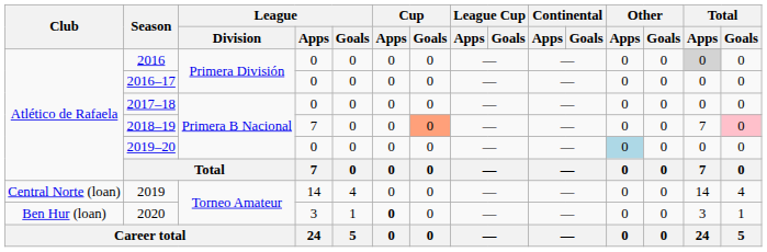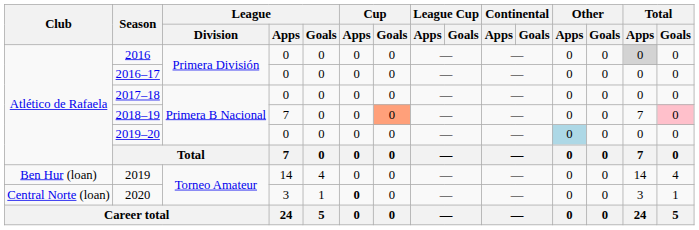 <table class="wikitable" style="text-align:center">
 <tr>
 <th rowspan="2">Club</th>
 <th rowspan="2">Season</th>
 <th colspan="3">League</th>
 <th colspan="2">Cup</th>
 <th colspan="2">League Cup</th>
 <th colspan="2">Continental</th>
 <th colspan="2">Other</th>
 <th colspan="2">Total</th>
 </tr>
 <tr>
 <th>Division</th>
 <th>Apps</th>
 <th>Goals</th>
 <th>Apps</th>
 <th>Goals</th>
 <th>Apps</th>
 <th>Goals</th>
 <th>Apps</th>
 <th>Goals</th>
 <th>Apps</th>
 <th>Goals</th>
 <th>Apps</th>
 <th>Goals</th>
 </tr>
 <tr>
 <td rowspan="6"><a href='#'>Atlético de Rafaela</a></td>
 <td><a href='#'>2016</a></td>
 <td rowspan="2"><a href='#'>Primera División</a></td>
 <td>0</td>
 <td>0</td>
 <td>0</td>
 <td>0</td>
 <td colspan="2">—</td>
 <td colspan="2">—</td>
 <td>0</td>
 <td>0</td>
 <td style="background: lightgrey;">0</td>
 <td>0</td>
 </tr>
 <tr>
 <td><a href='#'>2016–17</a></td>
 <td>0</td>
 <td>0</td>
 <td>0</td>
 <td>0</td>
 <td colspan="2">—</td>
 <td colspan="2">—</td>
 <td>0</td>
 <td>0</td>
 <td>0</td>
 <td>0</td>
 </tr>
 <tr>
 <td><a href='#'>2017–18</a></td>
 <td rowspan="3"><a href='#'>Primera B Nacional</a></td>
 <td>0</td>
 <td>0</td>
 <td>0</td>
 <td>0</td>
 <td colspan="2">—</td>
 <td colspan="2">—</td>
 <td>0</td>
 <td>0</td>
 <td>0</td>
 <td>0</td>
 </tr>
 <tr>
 <td><a href='#'>2018–19</a></td>
 <td>7</td>
 <td>0</td>
 <td>0</td>
 <td style="background: lightsalmon;">0</td>
 <td colspan="2">—</td>
 <td colspan="2">—</td>
 <td>0</td>
 <td>0</td>
 <td>7</td>
 <td style="background: pink;">0</td>
 </tr>
 <tr>
 <td><a href='#'>2019–20</a></td>
 <td>0</td>
 <td>0</td>
 <td>0</td>
 <td>0</td>
 <td colspan="2">—</td>
 <td colspan="2">—</td>
 <td style="background: lightblue;">0</td>
 <td>0</td>
 <td>0</td>
 <td>0</td>
 </tr>
 <tr>
 <th colspan="2">Total</th>
 <th>7</th>
 <th>0</th>
 <th>0</th>
 <th>0</th>
 <th colspan="2">—</th>
 <th colspan="2">—</th>
 <th>0</th>
 <th>0</th>
 <th>7</th>
 <th>0</th>
 </tr>
 <tr>
-<td rowspan="1"><a href='#'>Central Norte</a> (loan)</td>
+<td rowspan="1"><a href='#'>Ben Hur</a> (loan)</td>
 <td>2019</td>
 <td rowspan="2"><a href='#'>Torneo Amateur</a></td>
 <td>14</td>
 <td>4</td>
 <td>0</td>
 <td>0</td>
 <td colspan="2">—</td>
 <td colspan="2">—</td>
 <td>0</td>
 <td>0</td>
 <td>14</td>
 <td>4</td>
 </tr>
 <tr>
-<td rowspan="1"><a href='#'>Ben Hur</a> (loan)</td>
+<td rowspan="1"><a href='#'>Central Norte</a> (loan)</td>
 <td>2020</td>
 <td>3</td>
 <td>1</td>
 <td><strong>0</strong></td>
 <td>0</td>
 <td colspan="2">—</td>
 <td colspan="2">—</td>
 <td>0</td>
 <td>0</td>
 <td>3</td>
 <td>1</td>
 </tr>
 <tr>
 <th colspan="3">Career total</th>
 <th>24</th>
 <th>5</th>
 <th>0</th>
 <th>0</th>
 <th colspan="2">—</th>
 <th colspan="2">—</th>
 <th>0</th>
 <th>0</th>
 <th>24</th>
 <th>5</th>
 </tr>
 </table>
